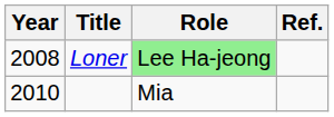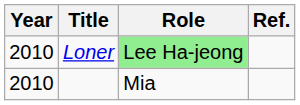 <table class="wikitable">
 <tr>
 <th>Year</th>
 <th>Title</th>
 <th>Role</th>
 <th>Ref.</th>
 </tr>
 <tr>
-<td>2008</td>
+<td>2010</td>
 <td><em><a href='#'>Loner</a></em></td>
 <td style="background: lightgreen;">Lee Ha-jeong</td>
 <td></td>
 </tr>
 <tr>
 <td>2010</td>
 <td><em></em></td>
 <td>Mia</td>
 <td></td>
 </tr>
 </table>
